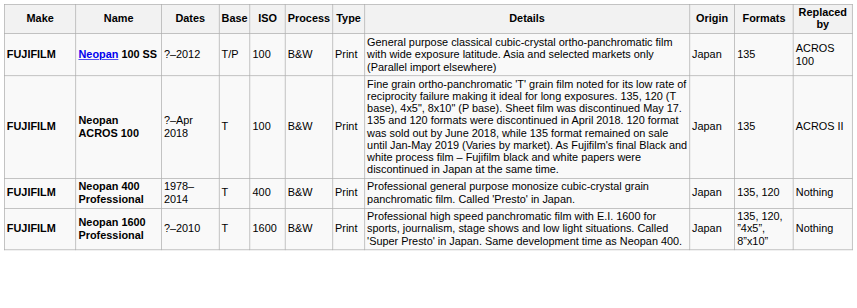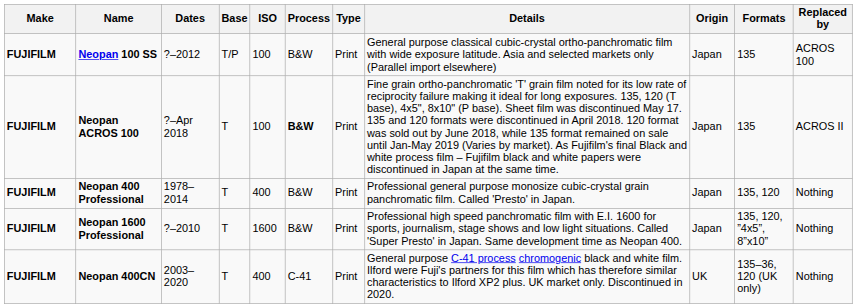 <table class="wikitable">
 <tr>
 <th scope="col" style="width: 100px;">Make</th>
 <th scope="col" style="width: 120px;">Name</th>
 <th scope="col" style="width: 80px;">Dates</th>
 <th scope="col" style="width: 30px;">Base</th>
 <th scope="col" style="width: 45px;">ISO</th>
 <th scope="col" style="width: 40px;">Process</th>
 <th scope="col" style="width: 40px;">Type</th>
 <th scope="col" style="width: 500px;">Details</th>
 <th scope="col" style="width: 60px;">Origin</th>
 <th scope="col" style="width: 80px;">Formats</th>
 <th scope="col" style="width: 80px;">Replaced by</th>
 </tr>
 <tr>
 <td><strong>FUJIFILM</strong></td>
 <td><strong><a href='#'>Neopan</a> 100 SS</strong></td>
 <td>?–2012</td>
 <td>T/P</td>
 <td>100</td>
 <td>B&W</td>
 <td>Print</td>
 <td>General purpose classical cubic-crystal ortho-panchromatic film with wide exposure latitude. Asia and selected markets only (Parallel import elsewhere)</td>
 <td>Japan</td>
 <td>135</td>
 <td>ACROS 100</td>
 </tr>
 <tr>
 <td><strong>FUJIFILM</strong></td>
 <td><strong>Neopan ACROS 100</strong></td>
 <td>?–Apr 2018</td>
 <td>T</td>
 <td>100</td>
-<td>B&W</td>
+<td><strong>B&W</strong></td>
 <td>Print</td>
 <td>Fine grain ortho-panchromatic 'T' grain film noted for its low rate of reciprocity failure making it ideal for long exposures. 135, 120 (T base), 4x5", 8x10" (P base). Sheet film was discontinued May 17. 135 and 120 formats were discontinued in April 2018. 120 format was sold out by June 2018, while 135 format remained on sale until Jan-May 2019 (Varies by market). As Fujifilm's final Black and white process film – Fujifilm black and white papers were discontinued in Japan at the same time.</td>
 <td>Japan</td>
 <td>135</td>
 <td>ACROS II</td>
 </tr>
 <tr>
 <td><strong>FUJIFILM</strong></td>
 <td><strong>Neopan 400 Professional</strong></td>
 <td>1978–2014</td>
 <td>T</td>
 <td>400</td>
 <td>B&W</td>
 <td>Print</td>
 <td>Professional general purpose monosize cubic-crystal grain panchromatic film. Called 'Presto' in Japan.</td>
 <td>Japan</td>
 <td>135, 120</td>
 <td>Nothing</td>
 </tr>
 <tr>
 <td><strong>FUJIFILM</strong></td>
 <td><strong>Neopan 1600 Professional</strong></td>
 <td>?–2010</td>
 <td>T</td>
 <td>1600</td>
 <td>B&W</td>
 <td>Print</td>
 <td>Professional high speed panchromatic film with E.I. 1600 for sports, journalism, stage shows and low light situations. Called 'Super Presto' in Japan. Same development time as Neopan 400.</td>
 <td>Japan</td>
 <td>135, 120, ”4x5”, 8”x10”</td>
 <td>Nothing</td>
 </tr>
+<tr>
+<td><strong>FUJIFILM</strong></td>
+<td><strong>Neopan 400CN</strong></td>
+<td>2003–2020</td>
+<td>T</td>
+<td>400</td>
+<td>C-41</td>
+<td>Print</td>
+<td>General purpose <a href='#'>C-41 process</a> <a href='#'>chromogenic</a> black and white film. Ilford were Fuji's partners for this film which has therefore similar characteristics to Ilford XP2 plus. UK market only. Discontinued in 2020.</td>
+<td>UK</td>
+<td>135–36, 120 (UK only)</td>
+<td>Nothing</td>
+</tr>
 </table>
